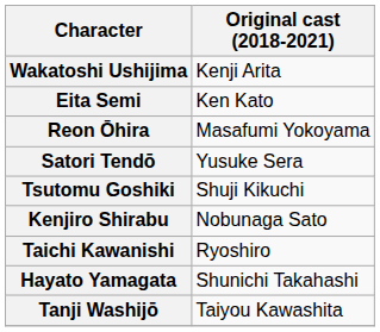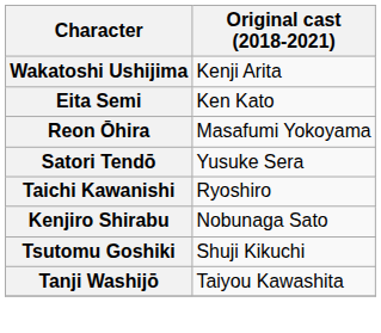 <table class="wikitable">
 <tr>
 <th>Character</th>
 <th>Original cast<br>(2018-2021)</th>
 </tr>
 <tr>
 <th>Wakatoshi Ushijima</th>
 <td>Kenji Arita</td>
 </tr>
 <tr>
 <th>Eita Semi</th>
 <td>Ken Kato</td>
 </tr>
 <tr>
 <th>Reon Ōhira</th>
 <td>Masafumi Yokoyama</td>
 </tr>
 <tr>
 <th>Satori Tendō</th>
 <td>Yusuke Sera</td>
 </tr>
 <tr>
-<th>Tsutomu Goshiki</th>
-<td>Shuji Kikuchi</td>
+<th>Taichi Kawanishi</th>
+<td>Ryoshiro</td>
 </tr>
 <tr>
 <th>Kenjiro Shirabu</th>
 <td>Nobunaga Sato</td>
 </tr>
 <tr>
-<th>Taichi Kawanishi</th>
-<td>Ryoshiro</td>
-</tr>
-<tr>
-<th>Hayato Yamagata</th>
-<td>Shunichi Takahashi</td>
+<th>Tsutomu Goshiki</th>
+<td>Shuji Kikuchi</td>
 </tr>
 <tr>
 <th>Tanji Washijō</th>
 <td>Taiyou Kawashita</td>
 </tr>
 <tr>
 </tr>
 </table>
